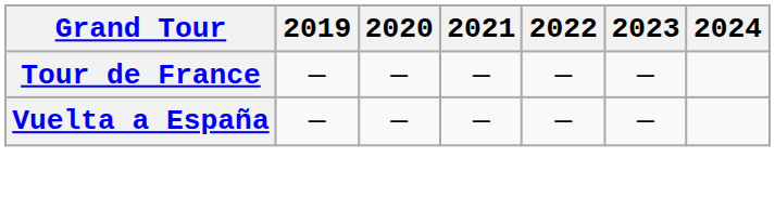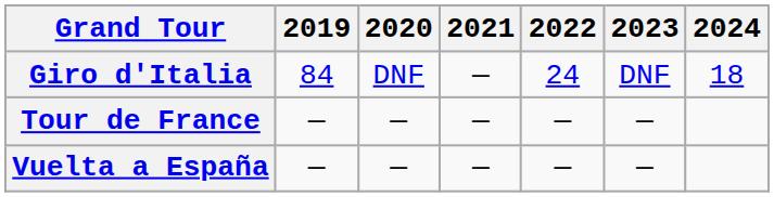 <table class="wikitable plainrowheaders">
 <tr>
 <th scope="col"><a href='#'>Grand Tour</a></th>
 <th scope="col">2019</th>
 <th scope="col">2020</th>
 <th scope="col">2021</th>
 <th scope="col">2022</th>
 <th scope="col">2023</th>
 <th scope="col">2024</th>
+</tr>
+<tr style="text-align:center;">
+<th scope="row"> <a href='#'>Giro d'Italia</a></th>
+<td><a href='#'>84</a></td>
+<td><a href='#'>DNF</a></td>
+<td>—</td>
+<td><a href='#'>24</a></td>
+<td><a href='#'>DNF</a></td>
+<td><a href='#'>18</a></td>
 </tr>
 <tr style="text-align:center;">
 <th scope="row"> <a href='#'>Tour de France</a></th>
 <td>—</td>
 <td>—</td>
 <td>—</td>
 <td>—</td>
 <td>—</td>
 <td></td>
 </tr>
 <tr style="text-align:center;">
 <th scope="row"> <a href='#'>Vuelta a España</a></th>
 <td>—</td>
 <td>—</td>
 <td>—</td>
 <td>—</td>
 <td>—</td>
 <td></td>
 </tr>
 </table>
